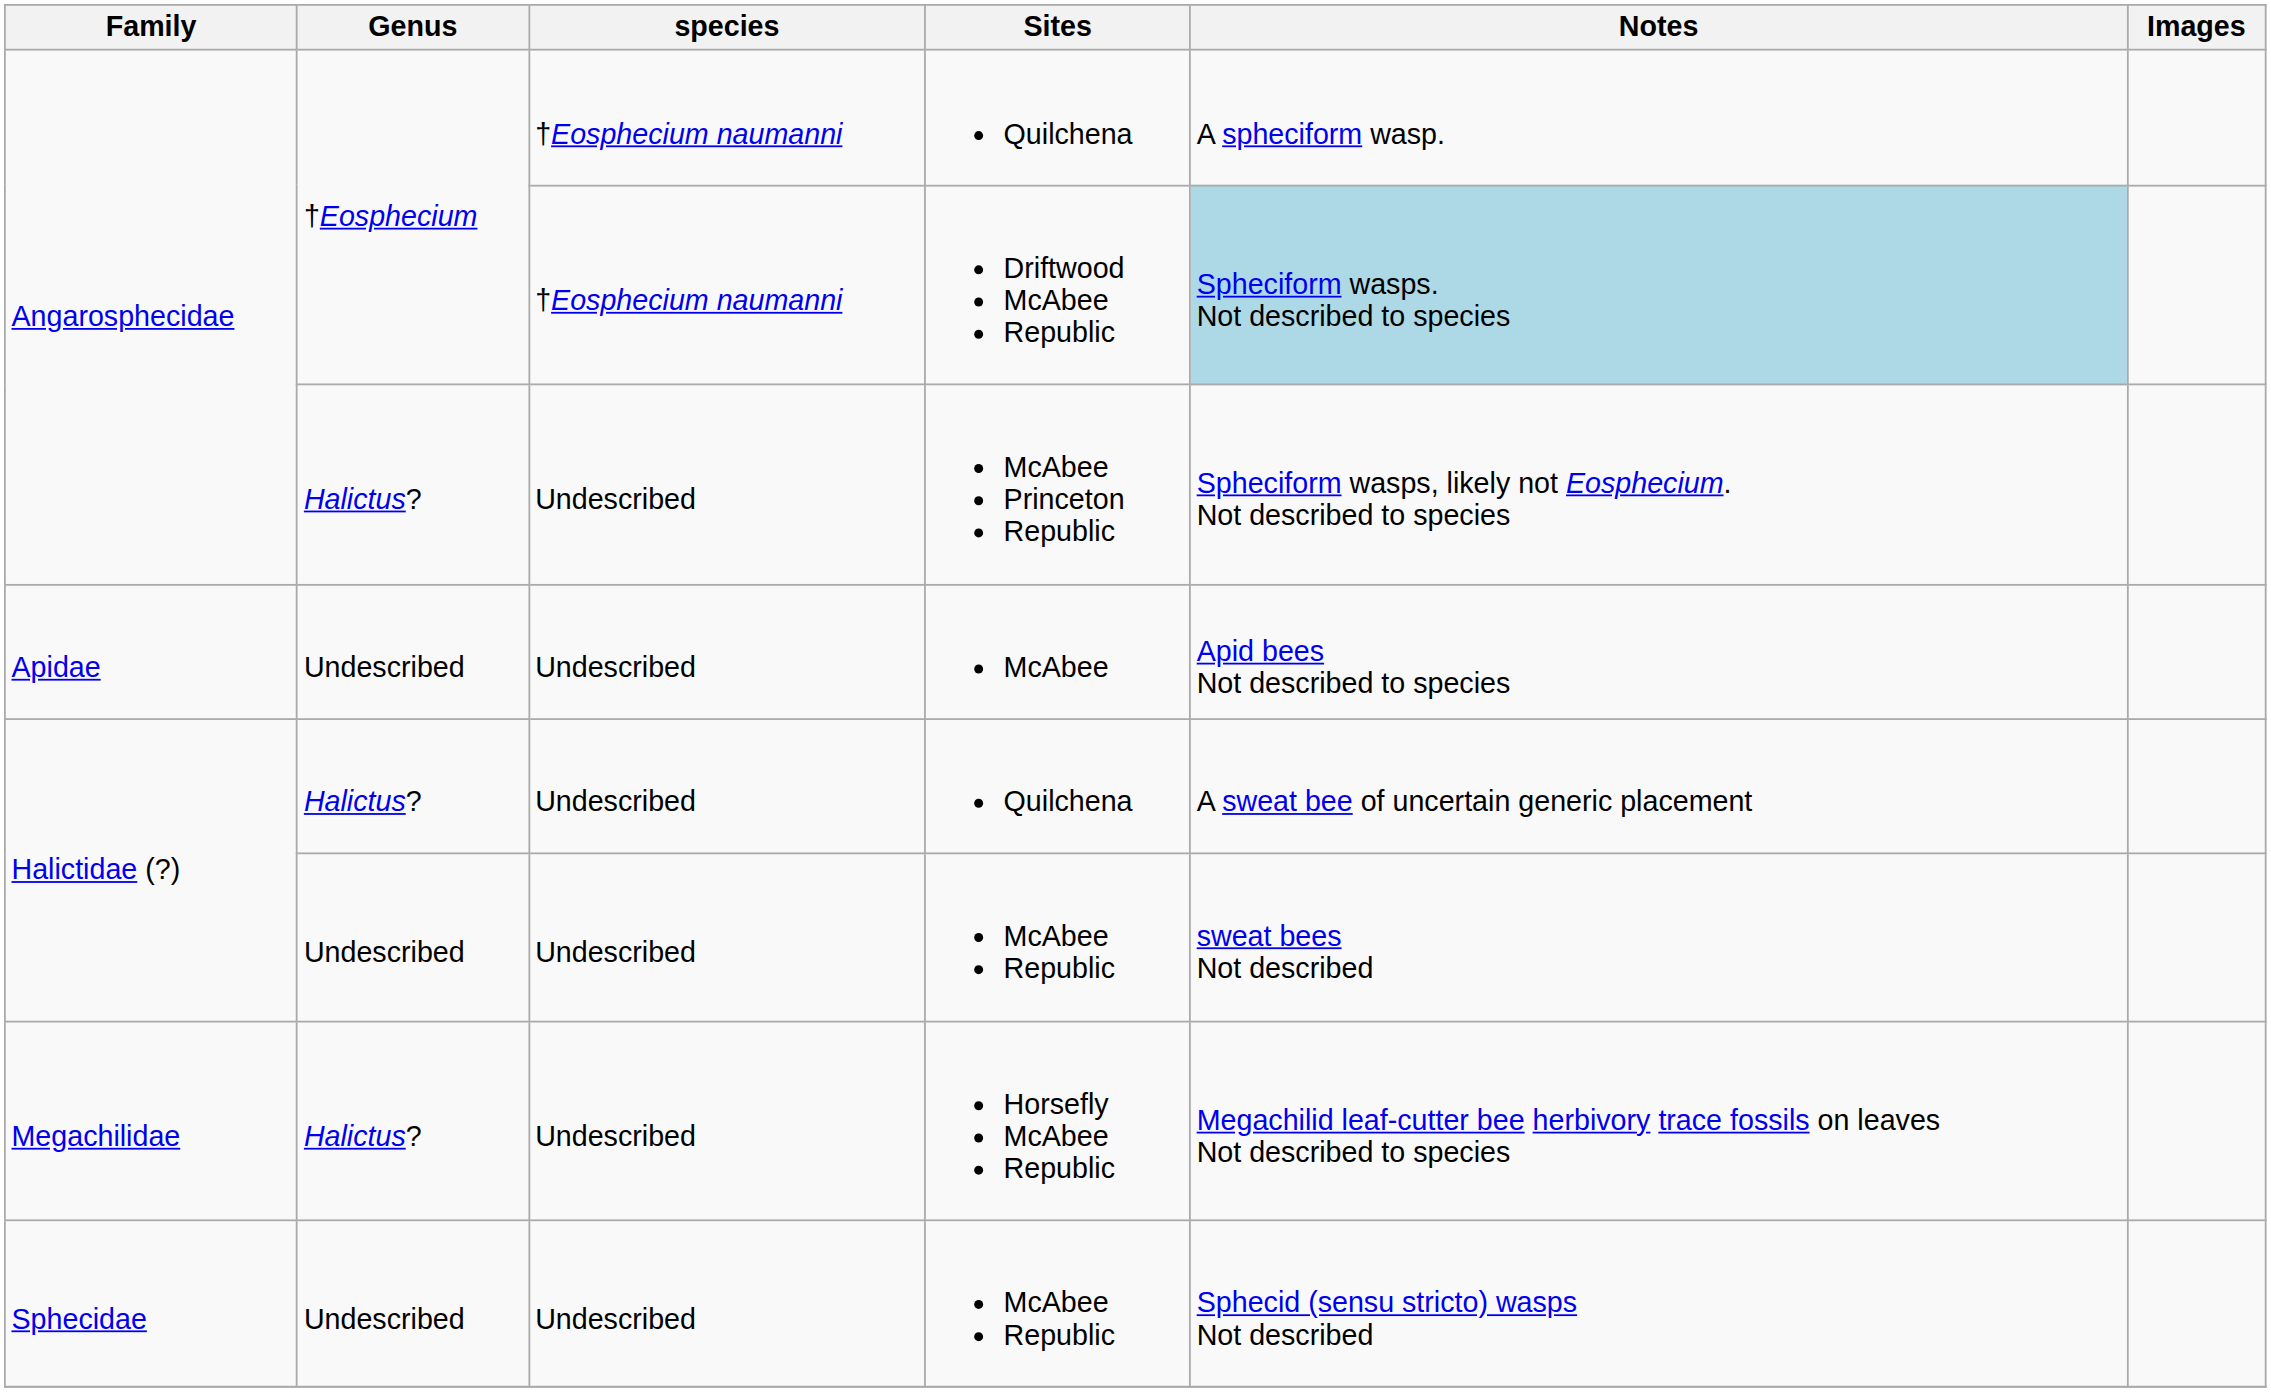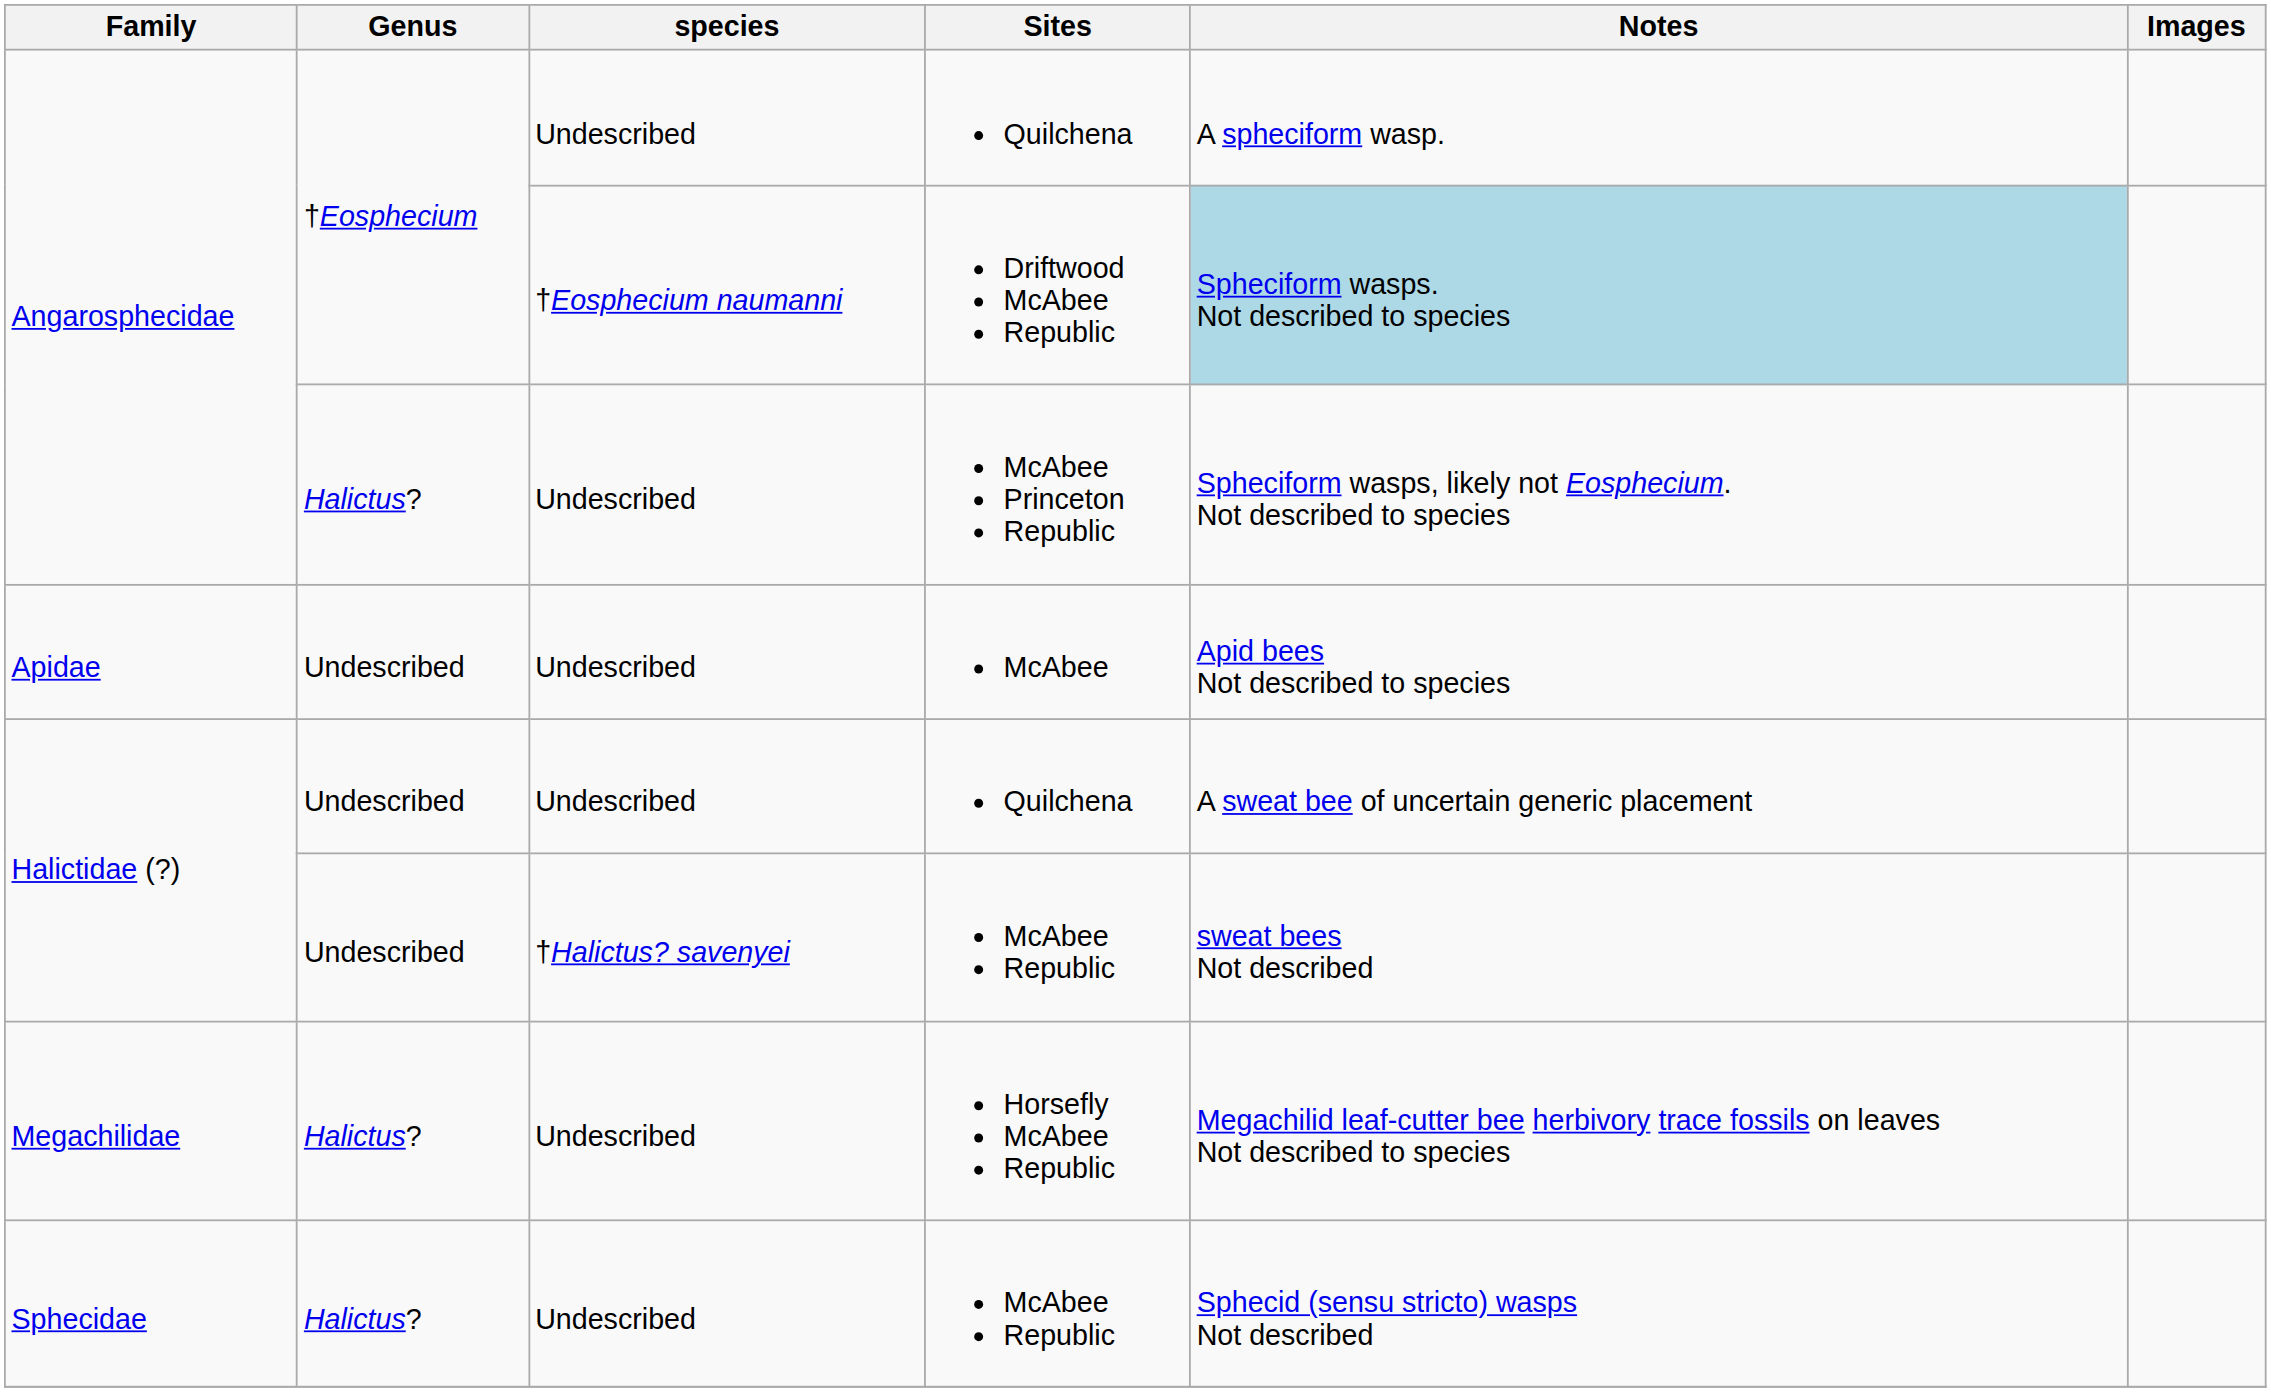 <table class="wikitable sortable"  style="margin:auto; width:100%;">
 <tr>
 <th>Family</th>
 <th>Genus</th>
 <th>species</th>
 <th>Sites</th>
 <th>Notes</th>
 <th>Images</th>
 </tr>
 <tr>
 <td rowspan=3><a href='#'>Angarosphecidae</a></td>
 <td rowspan=2>†<em><a href='#'>Eosphecium</a></em></td>
-<td><br>†<em><a href='#'>Eosphecium naumanni</a></em></td>
+<td><br>Undescribed</td>
 <td><br><ul><li>Quilchena</li></ul></td>
 <td><br>A <a href='#'>spheciform</a> wasp.</td>
 <td></td>
 </tr>
 <tr>
 <td><br>†<em><a href='#'>Eosphecium naumanni</a></em></td>
 <td><br><ul><li>Driftwood</li><li>McAbee</li><li>Republic</li></ul></td>
 <td style="background: lightblue;"><br><a href='#'>Spheciform</a> wasps.<br> Not described to species</td>
 <td></td>
 </tr>
 <tr>
 <td><br><em><a href='#'>Halictus</a></em>?</td>
 <td><br>Undescribed</td>
 <td><br><ul><li>McAbee</li><li>Princeton</li><li>Republic</li></ul></td>
 <td><br><a href='#'>Spheciform</a> wasps, likely not <em><a href='#'>Eosphecium</a></em>.<br> Not described to species</td>
 <td></td>
 </tr>
 <tr>
 <td><br><a href='#'>Apidae</a></td>
 <td><br>Undescribed</td>
 <td><br>Undescribed</td>
 <td><br><ul><li>McAbee</li></ul></td>
 <td><br><a href='#'>Apid bees</a><br> Not described to species</td>
 <td></td>
 </tr>
 <tr>
 <td rowspan=2><a href='#'>Halictidae</a> (?)</td>
-<td><br><em><a href='#'>Halictus</a></em>?</td>
+<td><br>Undescribed</td>
 <td><br>Undescribed</td>
 <td><br><ul><li>Quilchena</li></ul></td>
 <td><br>A <a href='#'>sweat bee</a> of uncertain generic placement</td>
 <td></td>
 </tr>
 <tr>
 <td><br>Undescribed</td>
-<td><br>Undescribed</td>
+<td><br>†<em><a href='#'>Halictus? savenyei</a></em></td>
 <td><br><ul><li>McAbee</li><li>Republic</li></ul></td>
 <td><br><a href='#'>sweat bees</a><br> Not described</td>
 <td></td>
 </tr>
 <tr>
 <td><br><a href='#'>Megachilidae</a></td>
 <td><br><em><a href='#'>Halictus</a></em>?</td>
 <td><br>Undescribed</td>
 <td><br><ul><li>Horsefly</li><li>McAbee</li><li>Republic</li></ul></td>
 <td><br><a href='#'>Megachilid leaf-cutter bee</a> <a href='#'>herbivory</a> <a href='#'>trace fossils</a> on leaves<br> Not described to species</td>
 <td><br></td>
 </tr>
 <tr>
 <td><br><a href='#'>Sphecidae</a></td>
-<td><br>Undescribed</td>
+<td><br><em><a href='#'>Halictus</a></em>?</td>
 <td><br>Undescribed</td>
 <td><br><ul><li>McAbee</li><li>Republic</li></ul></td>
 <td><br><a href='#'>Sphecid (sensu stricto) wasps</a><br> Not described</td>
 <td></td>
 </tr>
 <tr>
 </tr>
 </table>
